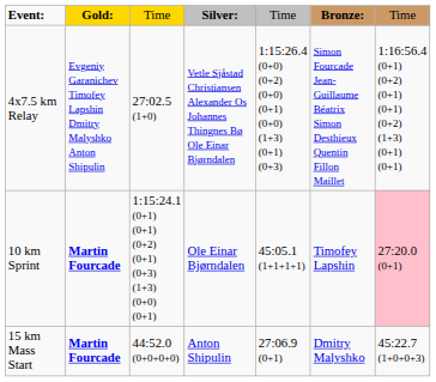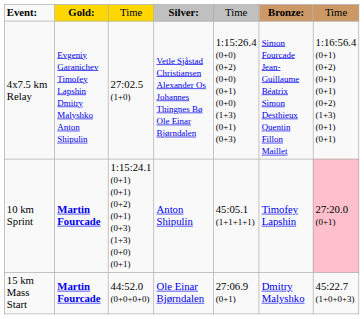 <table class="wikitable" width=85%>
 <tr>
 <td><strong>Event:</strong></td>
 <td style="text-align:center;background-color:gold;"><strong>Gold:</strong></td>
 <td style="text-align:center;background-color:gold;">Time</td>
 <td style="text-align:center;background-color:silver;"><strong>Silver:</strong></td>
 <td style="text-align:center;background-color:silver;">Time</td>
 <td style="text-align:center;background-color:#CC9966;"><strong>Bronze:</strong></td>
 <td style="text-align:center;background-color:#CC9966;">Time</td>
 </tr>
 <tr>
 <td>4x7.5 km Relay<br></td>
 <td><strong></strong><br><small><a href='#'>Evgeniy Garanichev</a><br><a href='#'>Timofey Lapshin</a><br><a href='#'>Dmitry Malyshko</a><br><a href='#'>Anton Shipulin</a></small></td>
 <td>27:02.5<br><small>(1+0)</small></td>
 <td><br><small><a href='#'>Vetle Sjåstad Christiansen</a><br><a href='#'>Alexander Os</a><br><a href='#'>Johannes Thingnes Bø</a><br><a href='#'>Ole Einar Bjørndalen</a></small></td>
 <td>1:15:26.4<br><small>(0+0) (0+2)<br>(0+0) (0+1)<br>(0+0) (1+3)<br>(0+1) (0+3)</small></td>
 <td><br><small><a href='#'>Simon Fourcade</a><br><a href='#'>Jean-Guillaume Béatrix</a><br><a href='#'>Simon Desthieux</a><br><a href='#'>Quentin Fillon Maillet</a></small></td>
 <td>1:16:56.4<br><small>(0+1) (0+2)<br>(0+1) (0+1)<br>(0+2) (1+3)<br>(0+1) (0+1)</small></td>
 </tr>
 <tr>
 <td>10 km Sprint<br></td>
 <td><strong><a href='#'>Martin Fourcade</a></strong><br><small></small></td>
 <td>1:15:24.1<br><small>(0+1) (0+1)<br>(0+2) (0+1)<br>(0+3) (1+3)<br>(0+0) (0+1)</small></td>
-<td><a href='#'>Ole Einar Bjørndalen</a><br><small></small></td>
+<td><a href='#'>Anton Shipulin</a><br><small></small></td>
 <td>45:05.1<br><small>(1+1+1+1)</small></td>
 <td><a href='#'>Timofey Lapshin</a><br><small></small></td>
 <td style="background: pink;">27:20.0<br><small>(0+1)</small></td>
 </tr>
 <tr>
 <td>15 km Mass Start<br></td>
 <td><strong><a href='#'>Martin Fourcade</a></strong><br><small></small></td>
 <td>44:52.0<br><small>(0+0+0+0)</small></td>
-<td><a href='#'>Anton Shipulin</a><br><small></small></td>
+<td><a href='#'>Ole Einar Bjørndalen</a><br><small></small></td>
 <td>27:06.9<br><small>(0+1)</small></td>
 <td><a href='#'>Dmitry Malyshko</a><br><small></small></td>
 <td>45:22.7<br><small>(1+0+0+3)</small></td>
 </tr>
 </table>
